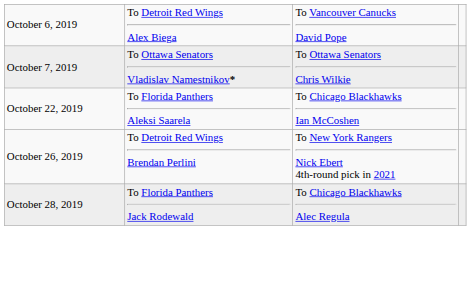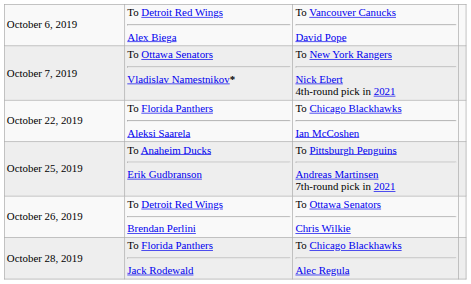 <table class="wikitable" style="border:1px solid #999999; width:680px;">
 <tr>
 <td>October 6, 2019</td>
 <td valign="top">To <a href='#'>Detroit Red Wings</a><hr><a href='#'>Alex Biega</a></td>
 <td valign="top">To <a href='#'>Vancouver Canucks</a><hr><a href='#'>David Pope</a></td>
 <td></td>
 </tr>
 <tr bgcolor="eeeeee">
 <td>October 7, 2019</td>
 <td valign="top">To <a href='#'>Ottawa Senators</a><hr><a href='#'>Vladislav Namestnikov</a><span><strong>*</strong></span></td>
-<td valign="top">To <a href='#'>Ottawa Senators</a><hr><a href='#'>Chris Wilkie</a></td>
+<td valign="top">To <a href='#'>New York Rangers</a><hr><a href='#'>Nick Ebert</a><br>4th-round pick in <a href='#'>2021</a></td>
 <td></td>
 </tr>
 <tr>
 <td>October 22, 2019</td>
 <td valign="top">To <a href='#'>Florida Panthers</a><hr><a href='#'>Aleksi Saarela</a></td>
 <td valign="top">To <a href='#'>Chicago Blackhawks</a><hr><a href='#'>Ian McCoshen</a></td>
 <td></td>
 </tr>
+<tr bgcolor="eeeeee">
+<td>October 25, 2019</td>
+<td valign="top">To <a href='#'>Anaheim Ducks</a><hr><a href='#'>Erik Gudbranson</a></td>
+<td valign="top">To <a href='#'>Pittsburgh Penguins</a><hr><a href='#'>Andreas Martinsen</a><br>7th-round pick in <a href='#'>2021</a></td>
+<td></td>
+</tr>
 <tr>
 <td>October 26, 2019</td>
 <td valign="top">To <a href='#'>Detroit Red Wings</a><hr><a href='#'>Brendan Perlini</a></td>
-<td valign="top">To <a href='#'>New York Rangers</a><hr><a href='#'>Nick Ebert</a><br>4th-round pick in <a href='#'>2021</a></td>
+<td valign="top">To <a href='#'>Ottawa Senators</a><hr><a href='#'>Chris Wilkie</a></td>
 <td></td>
 </tr>
 <tr bgcolor="eeeeee">
 <td>October 28, 2019</td>
 <td valign="top">To <a href='#'>Florida Panthers</a><hr><a href='#'>Jack Rodewald</a></td>
 <td valign="top">To <a href='#'>Chicago Blackhawks</a><hr><a href='#'>Alec Regula</a></td>
 <td></td>
 </tr>
 </table>
